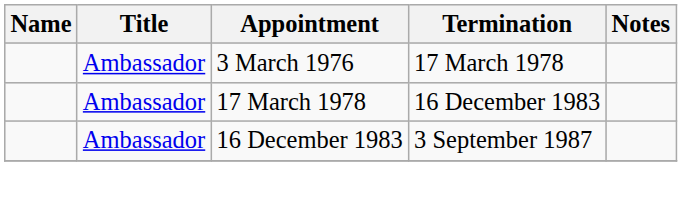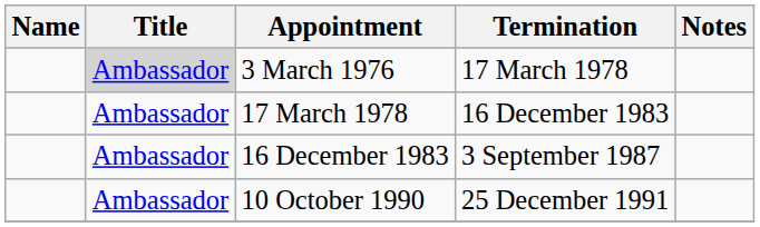 <table class="wikitable">
 <tr valign="middle">
 <th>Name</th>
 <th>Title</th>
 <th>Appointment</th>
 <th>Termination</th>
 <th>Notes</th>
 </tr>
 <tr>
 <td></td>
-<td><a href='#'>Ambassador</a></td>
+<td style="background: lightgrey;"><a href='#'>Ambassador</a></td>
 <td>3 March 1976</td>
 <td>17 March 1978</td>
 <td></td>
 </tr>
 <tr>
 <td></td>
 <td><a href='#'>Ambassador</a></td>
 <td>17 March 1978</td>
 <td>16 December 1983</td>
 <td></td>
 </tr>
 <tr>
 <td></td>
 <td><a href='#'>Ambassador</a></td>
 <td>16 December 1983</td>
 <td>3 September 1987</td>
 <td></td>
 </tr>
 <tr>
+<td></td>
+<td><a href='#'>Ambassador</a></td>
+<td>10 October 1990</td>
+<td>25 December 1991</td>
+<td></td>
+</tr>
+<tr>
 </tr>
 </table>
